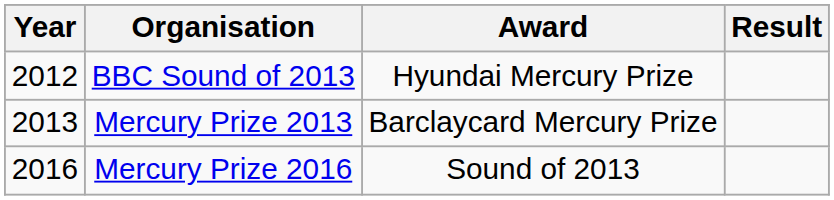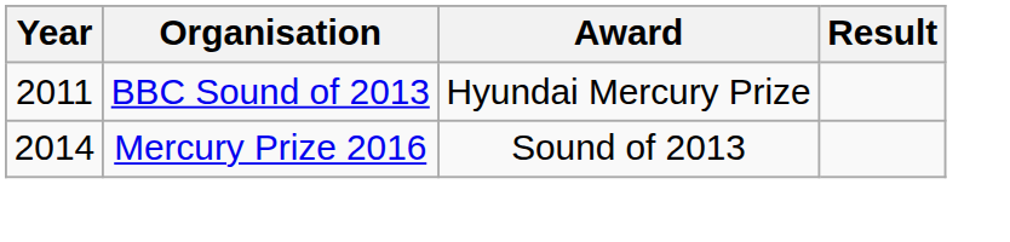 <table class="wikitable plainrowheaders" style="text-align:center;">
 <tr>
 <th>Year</th>
 <th>Organisation</th>
 <th>Award</th>
 <th>Result</th>
 </tr>
 <tr>
-<td>2012</td>
+<td>2011</td>
 <td><a href='#'>BBC Sound of 2013</a></td>
 <td>Hyundai Mercury Prize</td>
 <td></td>
 </tr>
 <tr>
-<td>2013</td>
-<td><a href='#'>Mercury Prize 2013</a></td>
-<td>Barclaycard Mercury Prize</td>
-<td></td>
-</tr>
-<tr>
-<td>2016</td>
+<td>2014</td>
 <td><a href='#'>Mercury Prize 2016</a></td>
 <td>Sound of 2013</td>
 <td></td>
 </tr>
 </table>
